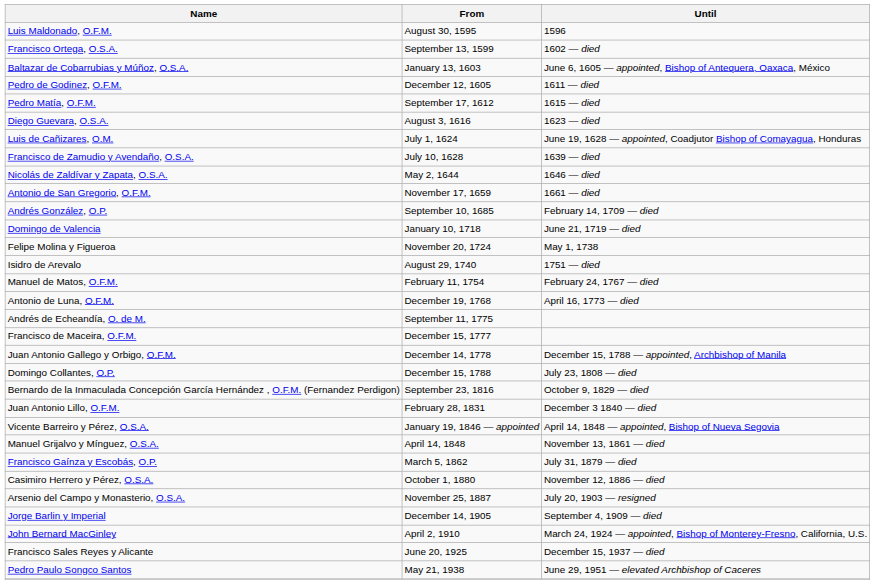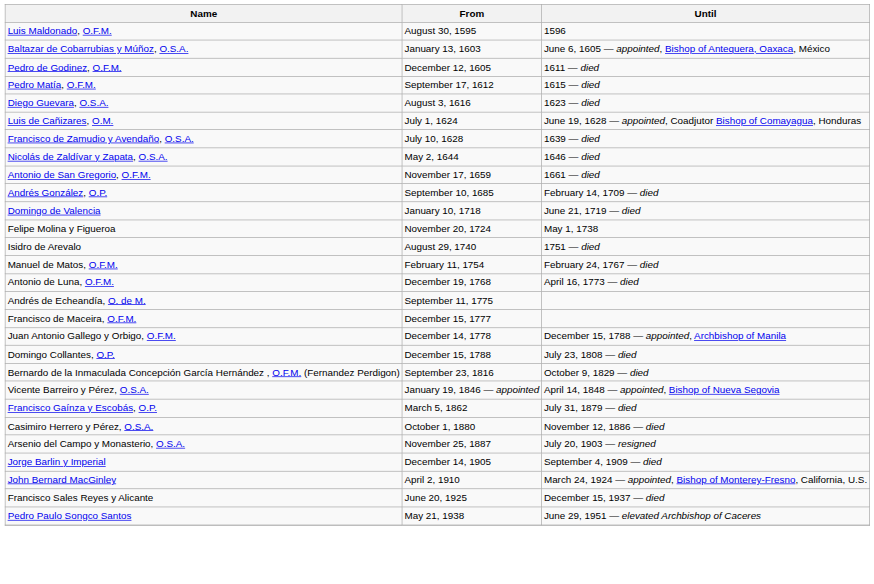 <table class="wikitable" style="font-size:88%; line-height:1.35em; margin:auto;">
 <tr>
 <th>Name</th>
 <th>From</th>
 <th>Until</th>
 </tr>
 <tr>
 <td style="text-align:left;"><a href='#'>Luis Maldonado</a>, <a href='#'>O.F.M.</a></td>
 <td>August 30, 1595</td>
 <td>1596</td>
-</tr>
-<tr>
-<td style="text-align:left;"><a href='#'>Francisco Ortega</a>, <a href='#'>O.S.A.</a></td>
-<td>September 13, 1599</td>
-<td>1602 — <em>died</em></td>
 </tr>
 <tr>
 <td style="text-align:left;"><a href='#'>Baltazar de Cobarrubias y Múñoz</a>, <a href='#'>O.S.A.</a></td>
 <td>January 13, 1603</td>
 <td>June 6, 1605 — <em>appointed</em>, <a href='#'>Bishop of Antequera, Oaxaca</a>, México</td>
 </tr>
 <tr>
 <td style="text-align:left;"><a href='#'>Pedro de Godinez</a>, <a href='#'>O.F.M.</a></td>
 <td>December 12, 1605</td>
 <td>1611 — <em>died</em></td>
 </tr>
 <tr>
 <td style="text-align:left;"><a href='#'>Pedro Matía</a>, <a href='#'>O.F.M.</a></td>
 <td>September 17, 1612</td>
 <td>1615 — <em>died</em></td>
 </tr>
 <tr>
 <td style="text-align:left;"><a href='#'>Diego Guevara</a>, <a href='#'>O.S.A.</a></td>
 <td>August 3, 1616</td>
 <td>1623 — <em>died</em></td>
 </tr>
 <tr>
 <td style="text-align:left;"><a href='#'>Luis de Cañizares</a>, <a href='#'>O.M.</a></td>
 <td>July 1, 1624</td>
 <td>June 19, 1628 — <em>appointed</em>, Coadjutor <a href='#'>Bishop of Comayagua</a>, Honduras</td>
 </tr>
 <tr>
 <td style="text-align:left;"><a href='#'>Francisco de Zamudio y Avendaño</a>, <a href='#'>O.S.A.</a></td>
 <td>July 10, 1628</td>
 <td>1639 — <em>died</em></td>
 </tr>
 <tr>
 <td style="text-align:left;"><a href='#'>Nicolás de Zaldívar y Zapata</a>, <a href='#'>O.S.A.</a></td>
 <td>May 2, 1644</td>
 <td>1646 — <em>died</em></td>
 </tr>
 <tr>
 <td style="text-align:left;"><a href='#'>Antonio de San Gregorio</a>, <a href='#'>O.F.M.</a></td>
 <td>November 17, 1659</td>
 <td>1661 — <em>died</em></td>
 </tr>
 <tr>
 <td style="text-align:left;"><a href='#'>Andrés González</a>, <a href='#'>O.P.</a></td>
 <td>September 10, 1685</td>
 <td>February 14, 1709 — <em>died</em></td>
 </tr>
 <tr>
 <td style="text-align:left;"><a href='#'>Domingo de Valencia</a></td>
 <td>January 10, 1718</td>
 <td>June 21, 1719 — <em>died</em></td>
 </tr>
 <tr>
 <td style="text-align:left;">Felipe Molina y Figueroa</td>
 <td>November 20, 1724</td>
 <td>May 1, 1738</td>
 </tr>
 <tr>
 <td style="text-align:left;">Isidro de Arevalo</td>
 <td>August 29, 1740</td>
 <td>1751 — <em>died</em></td>
 </tr>
 <tr>
 <td style="text-align:left;">Manuel de Matos, <a href='#'>O.F.M.</a></td>
 <td>February 11, 1754</td>
 <td>February 24, 1767 — <em>died</em></td>
 </tr>
 <tr>
 <td style="text-align:left;">Antonio de Luna, <a href='#'>O.F.M.</a></td>
 <td>December 19, 1768</td>
 <td>April 16, 1773 — <em>died</em></td>
 </tr>
 <tr>
 <td>Andrés de Echeandía, <a href='#'>O. de M.</a></td>
 <td>September 11, 1775</td>
 <td></td>
 </tr>
 <tr>
 <td>Francisco de Maceira, <a href='#'>O.F.M.</a></td>
 <td>December 15, 1777</td>
 <td></td>
 </tr>
 <tr>
 <td style="text-align:left;">Juan Antonio Gallego y Orbigo, <a href='#'>O.F.M.</a></td>
 <td>December 14, 1778</td>
 <td>December 15, 1788 — <em>appointed</em>, <a href='#'>Archbishop of Manila</a></td>
 </tr>
 <tr>
 <td style="text-align:left;">Domingo Collantes, <a href='#'>O.P.</a></td>
 <td>December 15, 1788</td>
 <td>July 23, 1808 — <em>died</em></td>
 </tr>
 <tr>
 <td style="text-align:left;">Bernardo de la Inmaculada Concepción García Hernández , <a href='#'>O.F.M.</a> (Fernandez Perdigon)</td>
 <td>September 23, 1816</td>
 <td>October 9, 1829 — <em>died</em></td>
 </tr>
 <tr>
-<td style="text-align:left;">Juan Antonio Lillo, <a href='#'>O.F.M.</a></td>
-<td>February 28, 1831</td>
-<td>December 3 1840 — <em>died</em></td>
-</tr>
-<tr>
 <td style="text-align:left;">Vicente Barreiro y Pérez, <a href='#'>O.S.A.</a></td>
 <td>January 19, 1846 — <em>appointed</em></td>
 <td>April 14, 1848 — <em>appointed</em>, <a href='#'>Bishop of Nueva Segovia</a></td>
-</tr>
-<tr>
-<td style="text-align:left;">Manuel Grijalvo y Mínguez, <a href='#'>O.S.A.</a></td>
-<td>April 14, 1848</td>
-<td>November 13, 1861 — <em>died</em></td>
 </tr>
 <tr>
 <td style="text-align:left;"><a href='#'>Francisco Gaínza y Escobás</a>, <a href='#'>O.P.</a></td>
 <td>March 5, 1862</td>
 <td>July 31, 1879 — <em>died</em></td>
 </tr>
 <tr>
 <td style="text-align:left;">Casimiro Herrero y Pérez, <a href='#'>O.S.A.</a></td>
 <td>October 1, 1880</td>
 <td>November 12, 1886 — <em>died</em></td>
 </tr>
 <tr>
 <td style="text-align:left;">Arsenio del Campo y Monasterio, <a href='#'>O.S.A.</a></td>
 <td>November 25, 1887</td>
 <td>July 20, 1903 — <em>resigned</em></td>
 </tr>
 <tr>
 <td style="text-align:left;"><a href='#'>Jorge Barlin y Imperial</a></td>
 <td>December 14, 1905</td>
 <td>September 4, 1909 — <em>died</em></td>
 </tr>
 <tr>
 <td style="text-align:left;"><a href='#'>John Bernard MacGinley</a></td>
 <td>April 2, 1910</td>
 <td>March 24, 1924 — <em>appointed</em>, <a href='#'>Bishop of Monterey-Fresno</a>, California, U.S.</td>
 </tr>
 <tr>
 <td style="text-align:left;">Francisco Sales Reyes y Alicante</td>
 <td>June 20, 1925</td>
 <td>December 15, 1937 — <em>died</em></td>
 </tr>
 <tr>
 <td><a href='#'>Pedro Paulo Songco Santos</a></td>
 <td>May 21, 1938</td>
 <td>June 29, 1951 — <em>elevated Archbishop of Caceres</em></td>
 </tr>
 <tr>
 </tr>
 </table>
